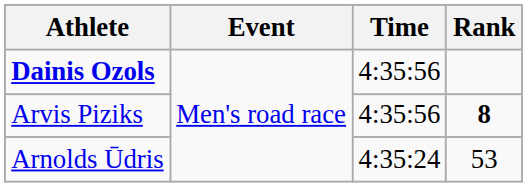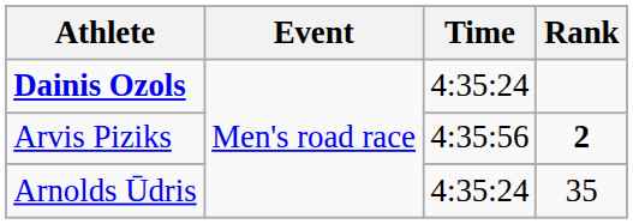 <table class=wikitable style="font-size:90%">
 <tr>
 <th>Athlete</th>
 <th>Event</th>
 <th>Time</th>
 <th>Rank</th>
 </tr>
 <tr align=center>
 <td align=left><strong><a href='#'>Dainis Ozols</a></strong></td>
 <td align=left rowspan=3><a href='#'>Men's road race</a></td>
-<td>4:35:56</td>
+<td>4:35:24</td>
 <td></td>
 </tr>
 <tr align=center>
 <td align=left><a href='#'>Arvis Piziks</a></td>
 <td>4:35:56</td>
-<td><strong>8</strong></td>
+<td><strong>2</strong></td>
 </tr>
 <tr align=center>
 <td align=left rowspan=1><a href='#'>Arnolds Ūdris</a></td>
 <td>4:35:24</td>
-<td>53</td>
+<td>35</td>
 </tr>
 </table>
